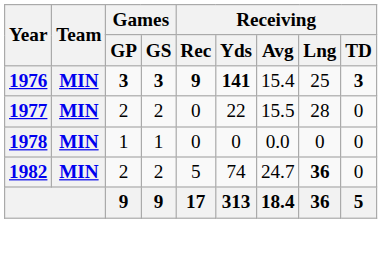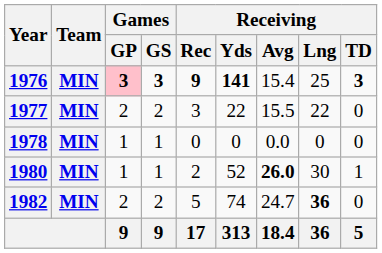 <table class="wikitable" style="text-align:center">
 <tr>
 <th rowspan="2">Year</th>
 <th rowspan="2">Team</th>
 <th colspan="2">Games</th>
 <th colspan="5">Receiving</th>
 </tr>
 <tr>
 <th>GP</th>
 <th>GS</th>
 <th>Rec</th>
 <th>Yds</th>
 <th>Avg</th>
 <th>Lng</th>
 <th>TD</th>
 </tr>
 <tr>
 <th><a href='#'>1976</a></th>
 <th><a href='#'>MIN</a></th>
-<td><strong>3</strong></td>
+<td style="background: pink;"><strong>3</strong></td>
 <td><strong>3</strong></td>
 <td><strong>9</strong></td>
 <td><strong>141</strong></td>
 <td>15.4</td>
 <td>25</td>
 <td><strong>3</strong></td>
 </tr>
 <tr>
 <th><a href='#'>1977</a></th>
 <th><a href='#'>MIN</a></th>
 <td>2</td>
 <td>2</td>
-<td>0</td>
+<td>3</td>
 <td>22</td>
 <td>15.5</td>
-<td>28</td>
+<td>22</td>
 <td>0</td>
 </tr>
 <tr>
 <th><a href='#'>1978</a></th>
 <th><a href='#'>MIN</a></th>
 <td>1</td>
 <td>1</td>
 <td>0</td>
 <td>0</td>
 <td>0.0</td>
 <td>0</td>
 <td>0</td>
+</tr>
+<tr>
+<th><a href='#'>1980</a></th>
+<th><a href='#'>MIN</a></th>
+<td>1</td>
+<td>1</td>
+<td>2</td>
+<td>52</td>
+<td><strong>26.0</strong></td>
+<td>30</td>
+<td>1</td>
 </tr>
 <tr>
 <th><a href='#'>1982</a></th>
 <th><a href='#'>MIN</a></th>
 <td>2</td>
 <td>2</td>
 <td>5</td>
 <td>74</td>
 <td>24.7</td>
 <td><strong>36</strong></td>
 <td>0</td>
 </tr>
 <tr>
 <th colspan="2"></th>
 <th>9</th>
 <th>9</th>
 <th>17</th>
 <th>313</th>
 <th>18.4</th>
 <th>36</th>
 <th>5</th>
 </tr>
 </table>
